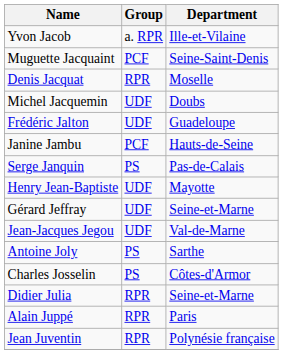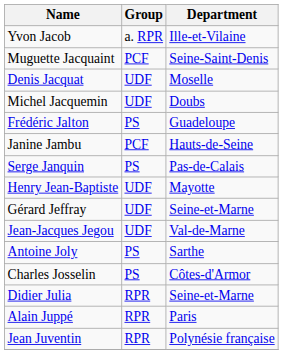 <table class="wikitable alternance">
 <tr>
 <th>Name</th>
 <th>Group</th>
 <th>Department</th>
 </tr>
 <tr>
 <td>Yvon Jacob</td>
 <td>a. <a href='#'>RPR</a></td>
 <td><a href='#'>Ille-et-Vilaine</a></td>
 </tr>
 <tr>
 <td>Muguette Jacquaint</td>
 <td><a href='#'>PCF</a></td>
 <td><a href='#'>Seine-Saint-Denis</a></td>
 </tr>
 <tr>
 <td><a href='#'>Denis Jacquat</a></td>
-<td><a href='#'>RPR</a></td>
+<td><a href='#'>UDF</a></td>
 <td><a href='#'>Moselle</a></td>
 </tr>
 <tr>
 <td>Michel Jacquemin</td>
 <td><a href='#'>UDF</a></td>
 <td><a href='#'>Doubs</a></td>
 </tr>
 <tr>
 <td><a href='#'>Frédéric Jalton</a></td>
-<td><a href='#'>UDF</a></td>
+<td><a href='#'>PS</a></td>
 <td><a href='#'>Guadeloupe</a></td>
 </tr>
 <tr>
 <td>Janine Jambu</td>
 <td><a href='#'>PCF</a></td>
 <td><a href='#'>Hauts-de-Seine</a></td>
 </tr>
 <tr>
 <td><a href='#'>Serge Janquin</a></td>
 <td><a href='#'>PS</a></td>
 <td><a href='#'>Pas-de-Calais</a></td>
 </tr>
 <tr>
 <td><a href='#'>Henry Jean-Baptiste</a></td>
 <td><a href='#'>UDF</a></td>
 <td><a href='#'>Mayotte</a></td>
 </tr>
 <tr>
 <td>Gérard Jeffray</td>
 <td><a href='#'>UDF</a></td>
 <td><a href='#'>Seine-et-Marne</a></td>
 </tr>
 <tr>
 <td><a href='#'>Jean-Jacques Jegou</a></td>
 <td><a href='#'>UDF</a></td>
 <td><a href='#'>Val-de-Marne</a></td>
 </tr>
 <tr>
 <td><a href='#'>Antoine Joly</a></td>
 <td><a href='#'>PS</a></td>
 <td><a href='#'>Sarthe</a></td>
 </tr>
 <tr>
 <td>Charles Josselin</td>
 <td><a href='#'>PS</a></td>
 <td><a href='#'>Côtes-d'Armor</a></td>
 </tr>
 <tr>
 <td><a href='#'>Didier Julia</a></td>
 <td><a href='#'>RPR</a></td>
 <td><a href='#'>Seine-et-Marne</a></td>
 </tr>
 <tr>
 <td><a href='#'>Alain Juppé</a></td>
 <td><a href='#'>RPR</a></td>
 <td><a href='#'>Paris</a></td>
 </tr>
 <tr>
 <td><a href='#'>Jean Juventin</a></td>
 <td><a href='#'>RPR</a></td>
 <td><a href='#'>Polynésie française</a></td>
 </tr>
 <tr>
 </tr>
 </table>
